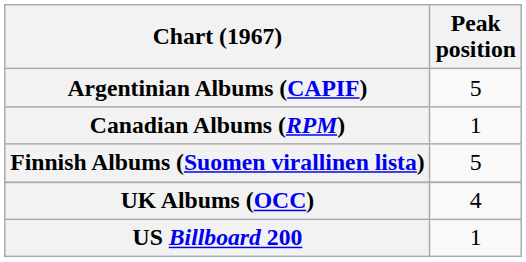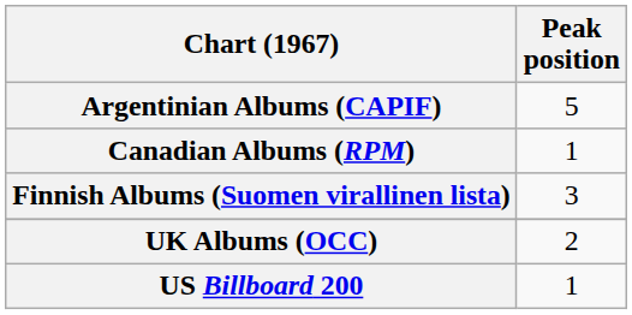 <table class="wikitable sortable plainrowheaders" style="text-align:center;">
 <tr>
 <th scope="col">Chart (1967)</th>
 <th scope="col">Peak<br> position</th>
 </tr>
 <tr>
 <th scope="row">Argentinian Albums (<a href='#'>CAPIF</a>)</th>
 <td align="center">5</td>
 </tr>
 <tr>
 <th scope="row">Canadian Albums (<em><a href='#'>RPM</a></em>)</th>
 <td>1</td>
 </tr>
 <tr>
 <th scope="row">Finnish Albums (<a href='#'>Suomen virallinen lista</a>)</th>
-<td>5</td>
+<td>3</td>
 </tr>
 <tr>
 </tr>
 <tr>
 </tr>
 <tr>
 <th scope="row">UK Albums (<a href='#'>OCC</a>)</th>
-<td>4</td>
+<td>2</td>
 </tr>
 <tr>
 <th scope="row">US <a href='#'><em>Billboard</em> 200</a></th>
 <td>1</td>
 </tr>
 </table>
